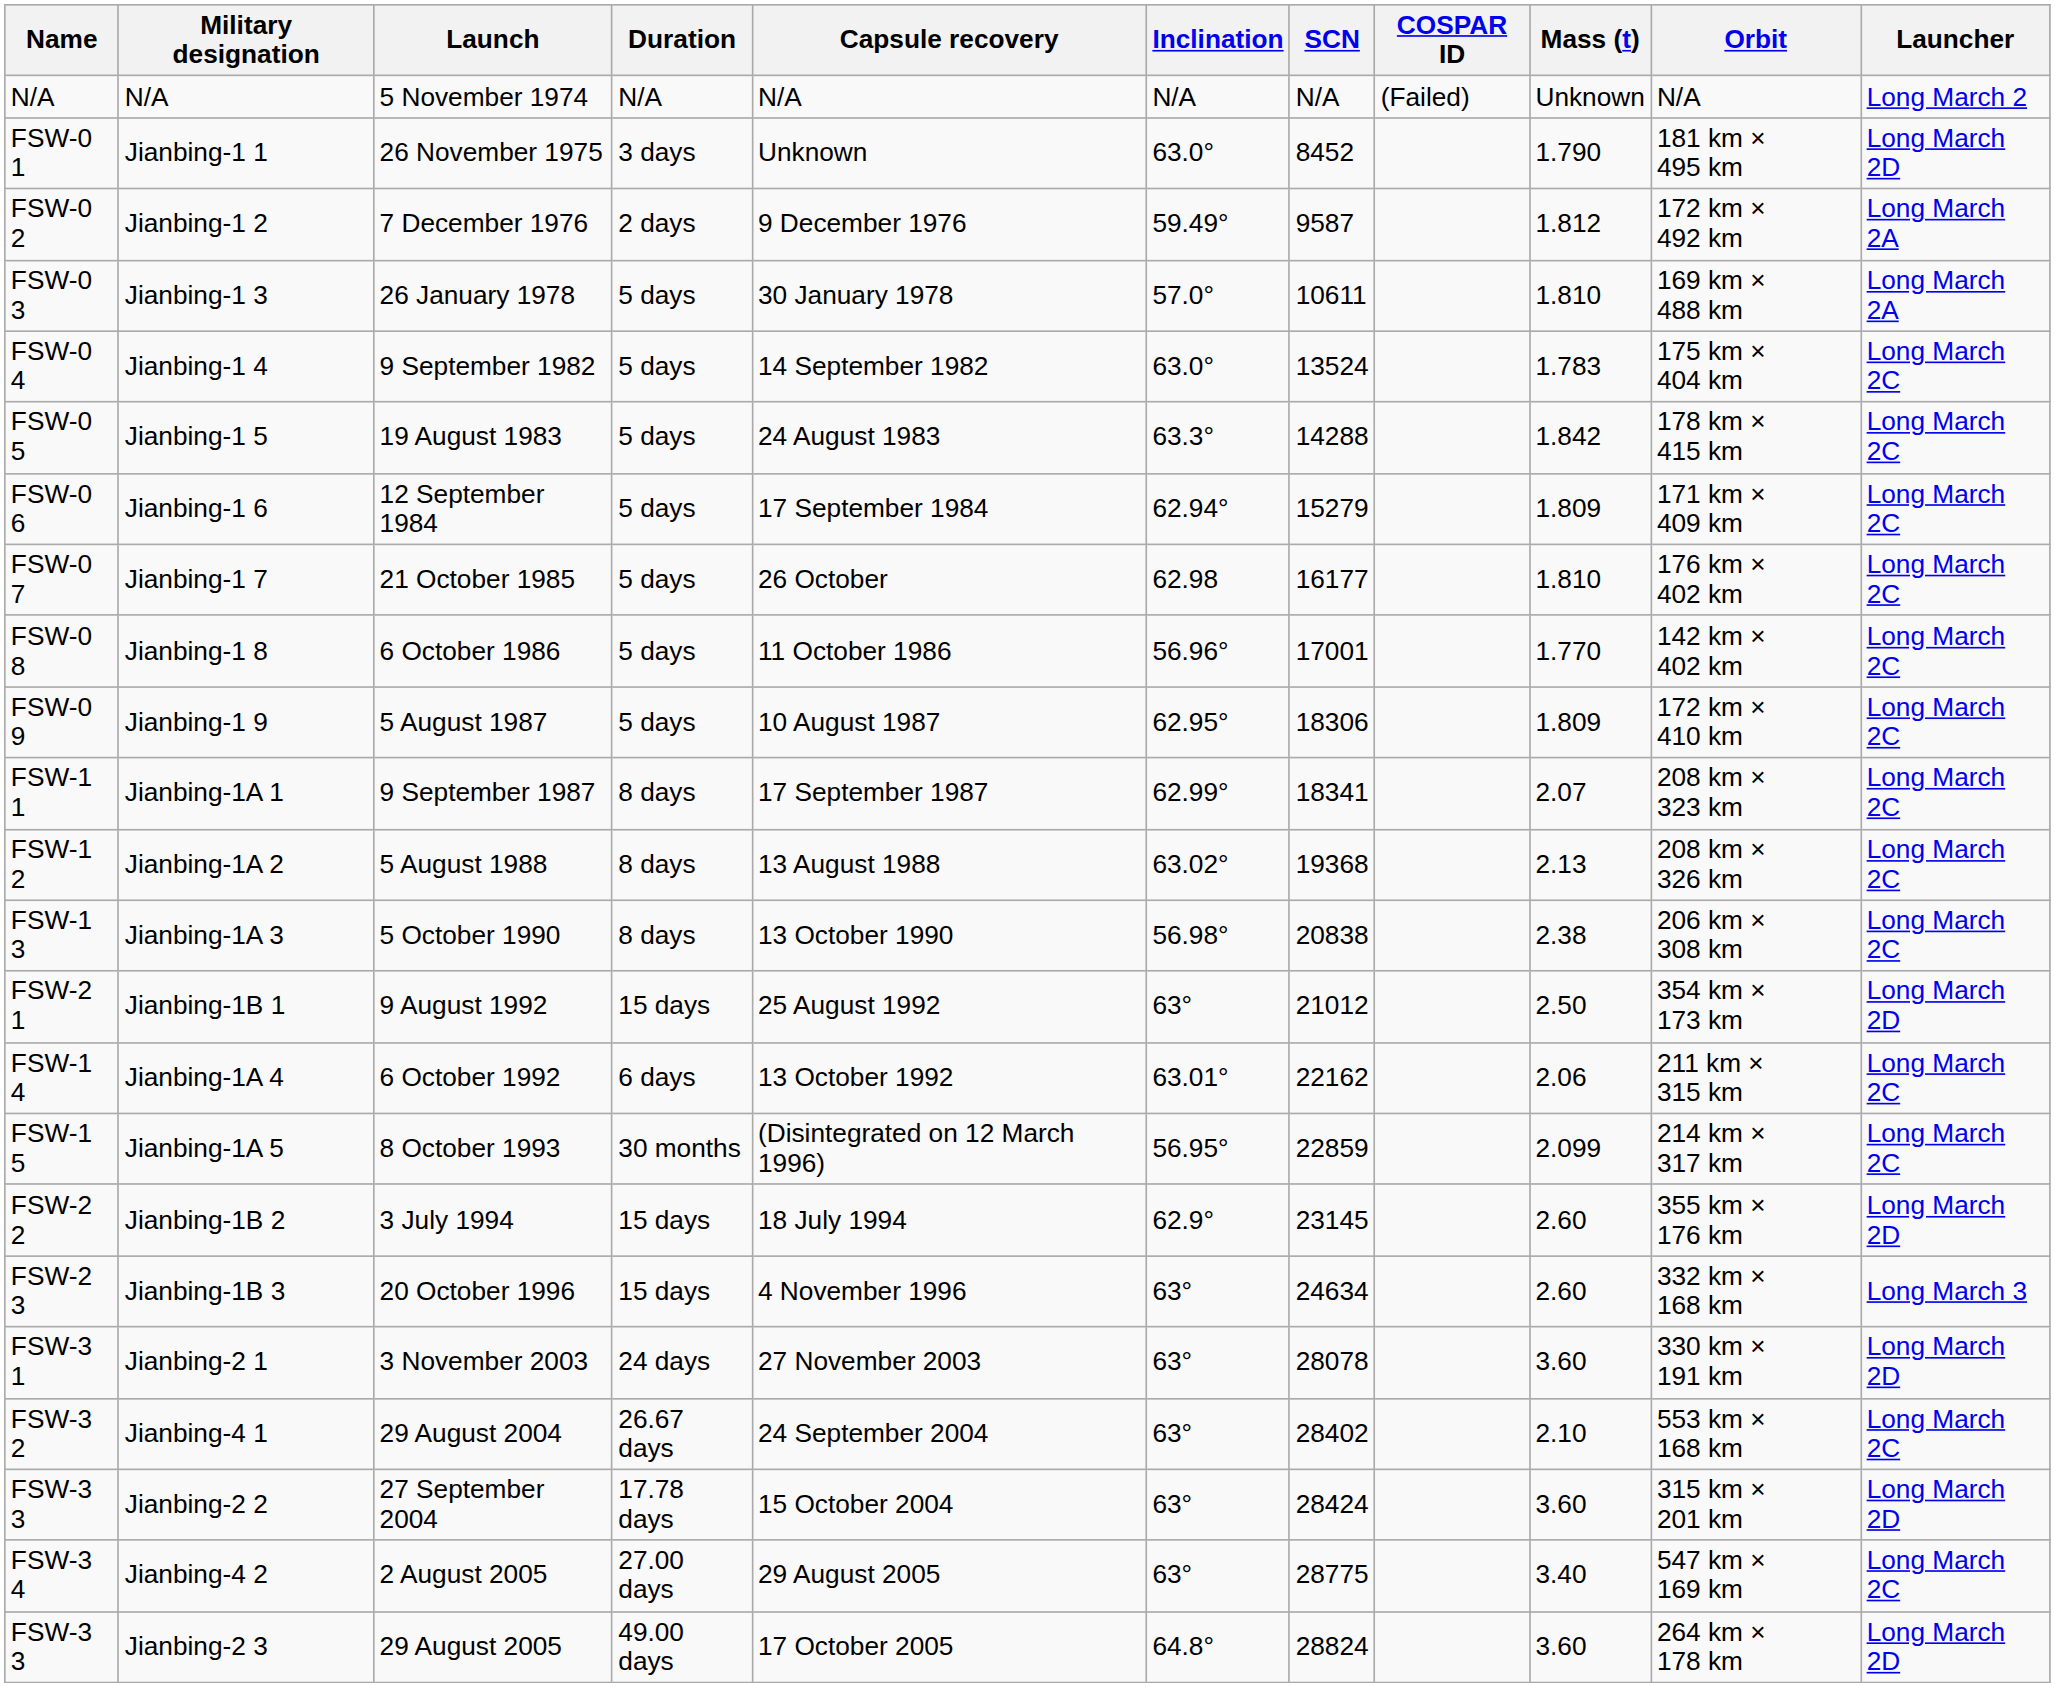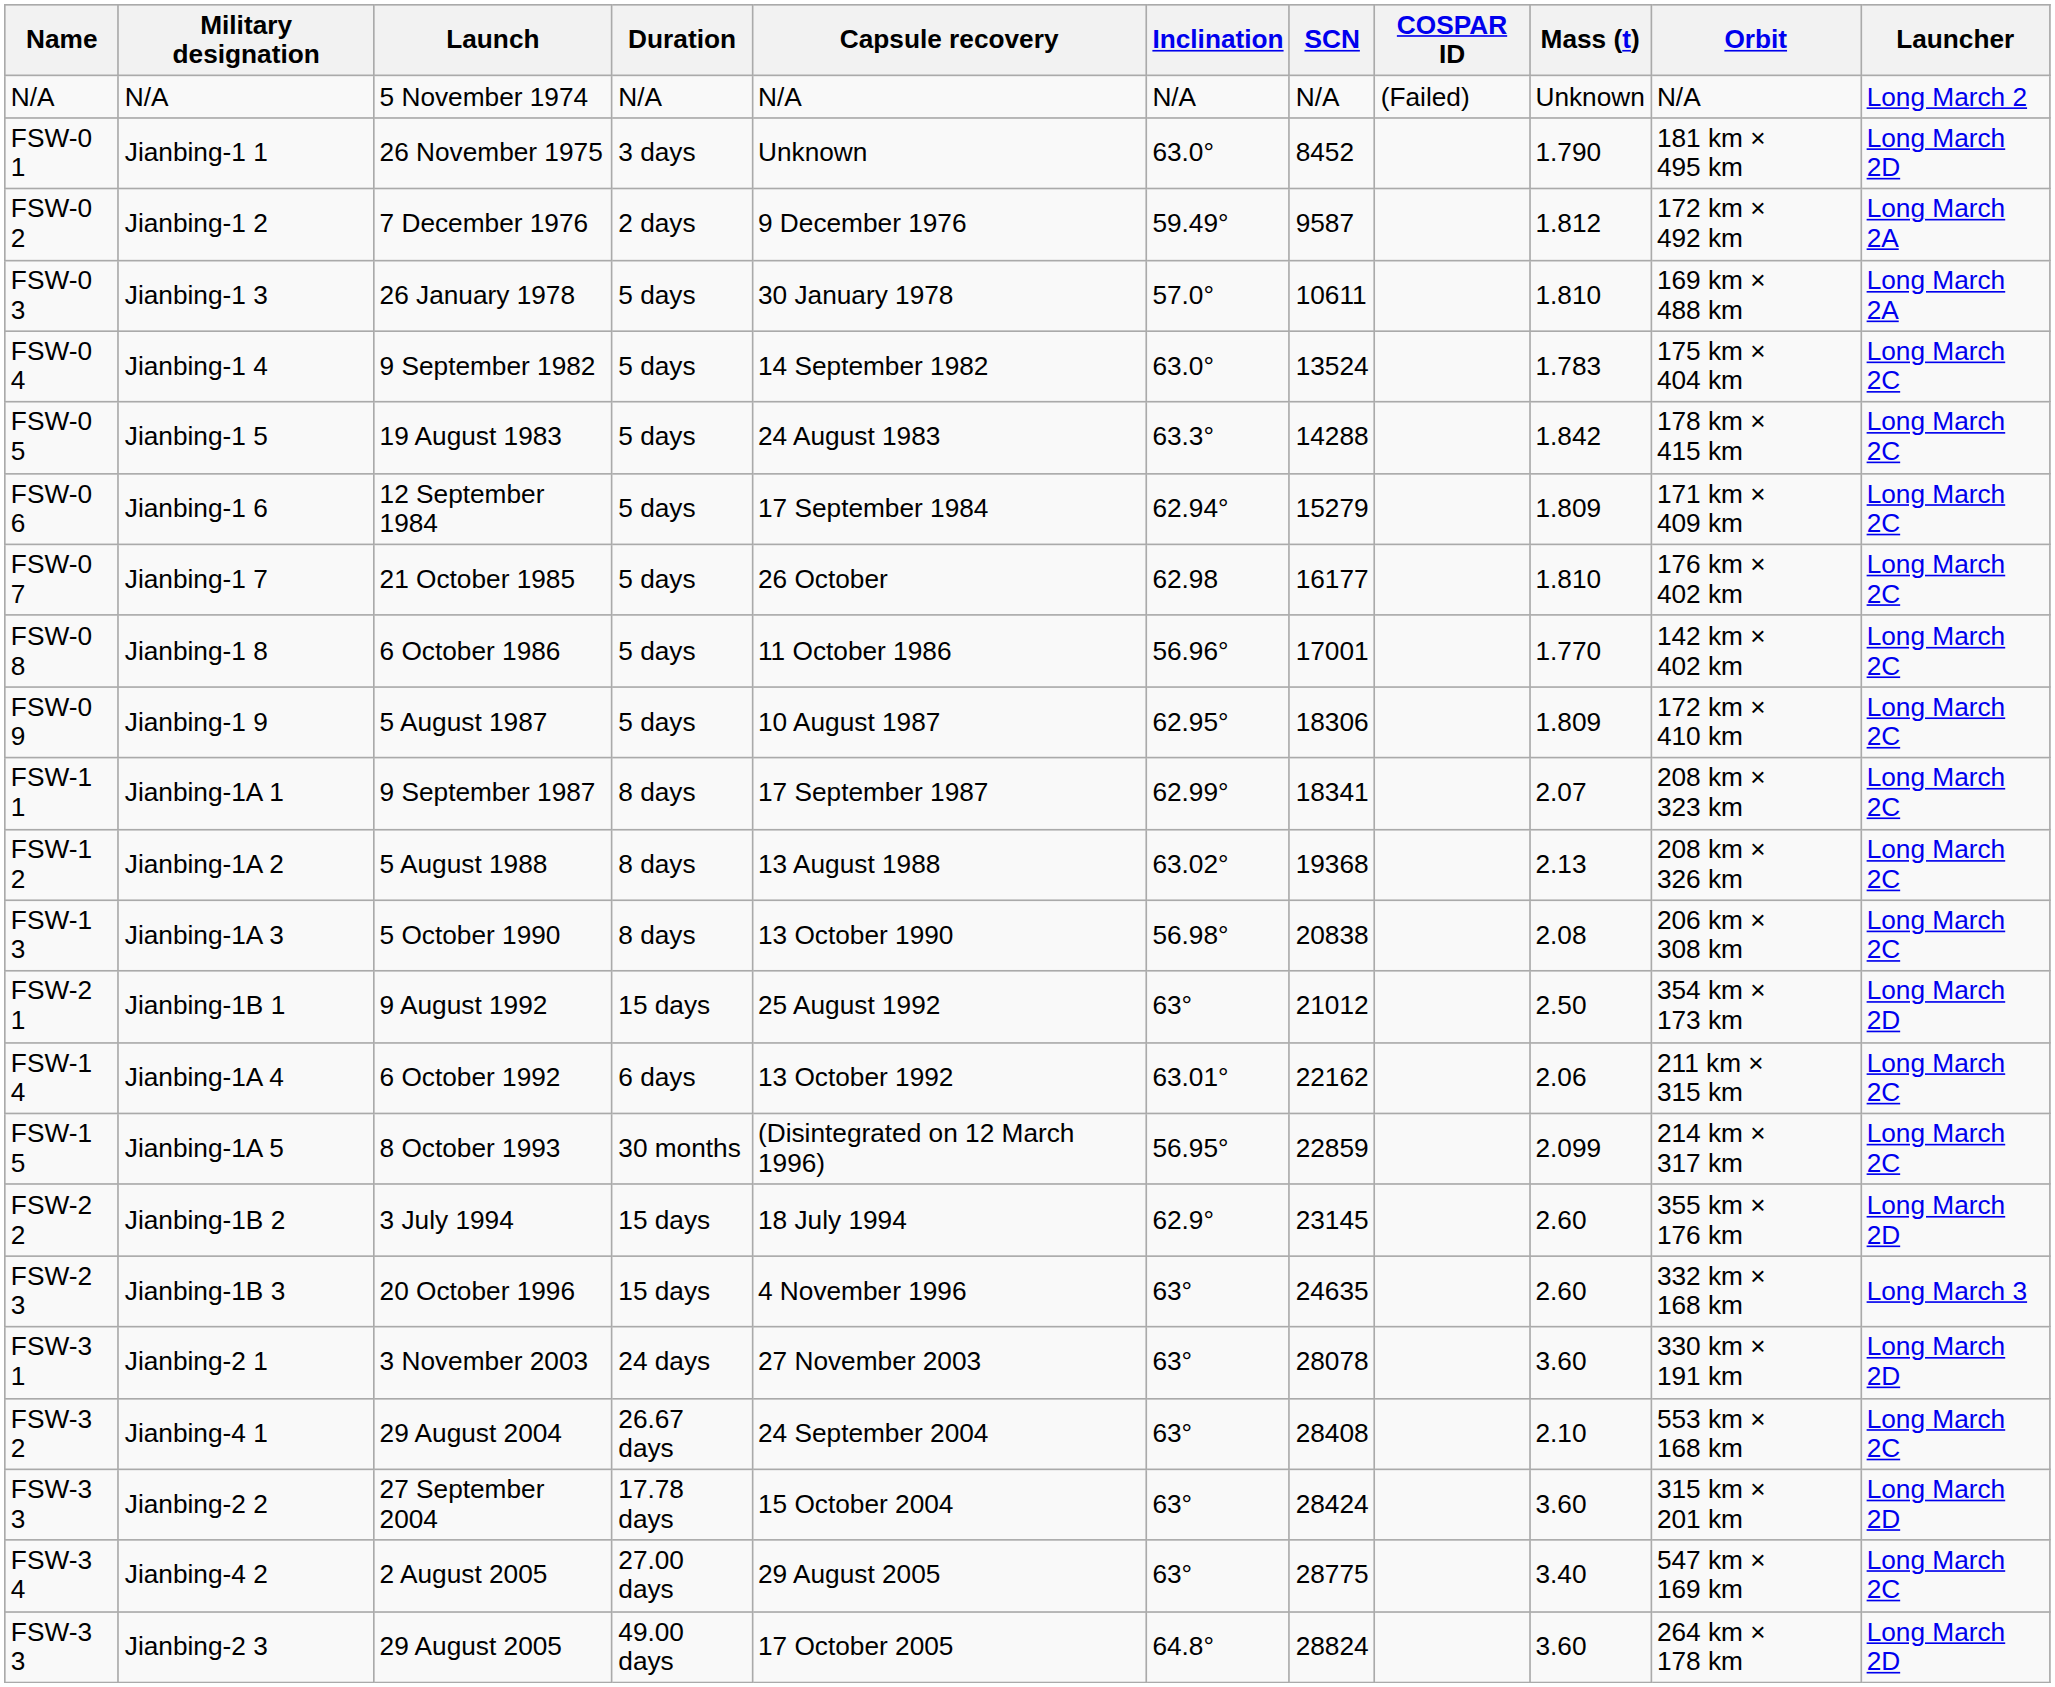 <table class="wikitable sortable">
 <tr>
 <th>Name</th>
 <th>Military designation</th>
 <th>Launch</th>
 <th>Duration</th>
 <th>Capsule recovery</th>
 <th><a href='#'>Inclination</a></th>
 <th><a href='#'>SCN</a></th>
 <th><a href='#'>COSPAR</a> ID</th>
 <th>Mass (<a href='#'>t</a>)</th>
 <th><a href='#'>Orbit</a></th>
 <th>Launcher</th>
 </tr>
 <tr>
 <td>N/A</td>
 <td>N/A</td>
 <td>5 November 1974</td>
 <td>N/A</td>
 <td>N/A</td>
 <td>N/A</td>
 <td>N/A</td>
 <td>(Failed)</td>
 <td>Unknown</td>
 <td>N/A</td>
 <td><a href='#'>Long March 2</a></td>
 </tr>
 <tr>
 <td>FSW-0 1</td>
 <td>Jianbing-1 1</td>
 <td>26 November 1975</td>
 <td>3 days</td>
 <td>Unknown</td>
 <td>63.0°</td>
 <td>8452</td>
 <td></td>
 <td>1.790</td>
 <td>181 km × 495 km</td>
 <td><a href='#'>Long March 2D</a></td>
 </tr>
 <tr>
 <td>FSW-0 2</td>
 <td>Jianbing-1 2</td>
 <td>7 December 1976</td>
 <td>2 days</td>
 <td>9 December 1976</td>
 <td>59.49°</td>
 <td>9587</td>
 <td></td>
 <td>1.812</td>
 <td>172 km × 492 km</td>
 <td><a href='#'>Long March 2A</a></td>
 </tr>
 <tr>
 <td>FSW-0 3</td>
 <td>Jianbing-1 3</td>
 <td>26 January 1978</td>
 <td>5 days</td>
 <td>30 January 1978</td>
 <td>57.0°</td>
 <td>10611</td>
 <td></td>
 <td>1.810</td>
 <td>169 km × 488 km</td>
 <td><a href='#'>Long March 2A</a></td>
 </tr>
 <tr>
 <td>FSW-0 4</td>
 <td>Jianbing-1 4</td>
 <td>9 September 1982</td>
 <td>5 days</td>
 <td>14 September 1982</td>
 <td>63.0°</td>
 <td>13524</td>
 <td></td>
 <td>1.783</td>
 <td>175 km × 404 km</td>
 <td><a href='#'>Long March 2C</a></td>
 </tr>
 <tr>
 <td>FSW-0 5</td>
 <td>Jianbing-1 5</td>
 <td>19 August 1983</td>
 <td>5 days</td>
 <td>24 August 1983</td>
 <td>63.3°</td>
 <td>14288</td>
 <td></td>
 <td>1.842</td>
 <td>178 km × 415 km</td>
 <td><a href='#'>Long March 2C</a></td>
 </tr>
 <tr>
 <td>FSW-0 6</td>
 <td>Jianbing-1 6</td>
 <td>12 September 1984</td>
 <td>5 days</td>
 <td>17 September 1984</td>
 <td>62.94°</td>
 <td>15279</td>
 <td></td>
 <td>1.809</td>
 <td>171 km × 409 km</td>
 <td><a href='#'>Long March 2C</a></td>
 </tr>
 <tr>
 <td>FSW-0 7</td>
 <td>Jianbing-1 7</td>
 <td>21 October 1985</td>
 <td>5 days</td>
 <td>26 October</td>
 <td>62.98</td>
 <td>16177</td>
 <td></td>
 <td>1.810</td>
 <td>176 km × 402 km</td>
 <td><a href='#'>Long March 2C</a></td>
 </tr>
 <tr>
 <td>FSW-0 8</td>
 <td>Jianbing-1 8</td>
 <td>6 October 1986</td>
 <td>5 days</td>
 <td>11 October 1986</td>
 <td>56.96°</td>
 <td>17001</td>
 <td></td>
 <td>1.770</td>
 <td>142 km × 402 km</td>
 <td><a href='#'>Long March 2C</a></td>
 </tr>
 <tr>
 <td>FSW-0 9</td>
 <td>Jianbing-1 9</td>
 <td>5 August 1987</td>
 <td>5 days</td>
 <td>10 August 1987</td>
 <td>62.95°</td>
 <td>18306</td>
 <td></td>
 <td>1.809</td>
 <td>172 km × 410 km</td>
 <td><a href='#'>Long March 2C</a></td>
 </tr>
 <tr>
 <td>FSW-1 1</td>
 <td>Jianbing-1A 1</td>
 <td>9 September 1987</td>
 <td>8 days</td>
 <td>17 September 1987</td>
 <td>62.99°</td>
 <td>18341</td>
 <td></td>
 <td>2.07</td>
 <td>208 km × 323 km</td>
 <td><a href='#'>Long March 2C</a></td>
 </tr>
 <tr>
 <td>FSW-1 2</td>
 <td>Jianbing-1A 2</td>
 <td>5 August 1988</td>
 <td>8 days</td>
 <td>13 August 1988</td>
 <td>63.02°</td>
 <td>19368</td>
 <td></td>
 <td>2.13</td>
 <td>208 km × 326 km</td>
 <td><a href='#'>Long March 2C</a></td>
 </tr>
 <tr>
 <td>FSW-1 3</td>
 <td>Jianbing-1A 3</td>
 <td>5 October 1990</td>
 <td>8 days</td>
 <td>13 October 1990</td>
 <td>56.98°</td>
 <td>20838</td>
 <td></td>
-<td>2.38</td>
+<td>2.08</td>
 <td>206 km × 308 km</td>
 <td><a href='#'>Long March 2C</a></td>
 </tr>
 <tr>
 <td>FSW-2 1</td>
 <td>Jianbing-1B 1</td>
 <td>9 August 1992</td>
 <td>15 days</td>
 <td>25 August 1992</td>
 <td>63°</td>
 <td>21012</td>
 <td></td>
 <td>2.50</td>
 <td>354 km × 173 km</td>
 <td><a href='#'>Long March 2D</a></td>
 </tr>
 <tr>
 <td>FSW-1 4</td>
 <td>Jianbing-1A 4</td>
 <td>6 October 1992</td>
 <td>6 days</td>
 <td>13 October 1992</td>
 <td>63.01°</td>
 <td>22162</td>
 <td></td>
 <td>2.06</td>
 <td>211 km × 315 km</td>
 <td><a href='#'>Long March 2C</a></td>
 </tr>
 <tr>
 <td>FSW-1 5</td>
 <td>Jianbing-1A 5</td>
 <td>8 October 1993</td>
 <td>30 months</td>
 <td>(Disintegrated on 12 March 1996)</td>
 <td>56.95°</td>
 <td>22859</td>
 <td></td>
 <td>2.099</td>
 <td>214 km × 317 km</td>
 <td><a href='#'>Long March 2C</a></td>
 </tr>
 <tr>
 <td>FSW-2 2</td>
 <td>Jianbing-1B 2</td>
 <td>3 July 1994</td>
 <td>15 days</td>
 <td>18 July 1994</td>
 <td>62.9°</td>
 <td>23145</td>
 <td></td>
 <td>2.60</td>
 <td>355 km × 176 km</td>
 <td><a href='#'>Long March 2D</a></td>
 </tr>
 <tr>
 <td>FSW-2 3</td>
 <td>Jianbing-1B 3</td>
 <td>20 October 1996</td>
 <td>15 days</td>
 <td>4 November 1996</td>
 <td>63°</td>
-<td>24634</td>
+<td>24635</td>
 <td></td>
 <td>2.60</td>
 <td>332 km × 168 km</td>
 <td><a href='#'>Long March 3</a></td>
 </tr>
 <tr>
 <td>FSW-3 1</td>
 <td>Jianbing-2 1</td>
 <td>3 November 2003</td>
 <td>24 days</td>
 <td>27 November 2003</td>
 <td>63°</td>
 <td>28078</td>
 <td></td>
 <td>3.60</td>
 <td>330 km × 191 km</td>
 <td><a href='#'>Long March 2D</a></td>
 </tr>
 <tr>
 <td>FSW-3 2</td>
 <td>Jianbing-4 1</td>
 <td>29 August 2004</td>
 <td>26.67 days</td>
 <td>24 September 2004</td>
 <td>63°</td>
-<td>28402</td>
+<td>28408</td>
 <td></td>
 <td>2.10</td>
 <td>553 km × 168 km</td>
 <td><a href='#'>Long March 2C</a></td>
 </tr>
 <tr>
 <td>FSW-3 3</td>
 <td>Jianbing-2 2</td>
 <td>27 September 2004</td>
 <td>17.78 days</td>
 <td>15 October 2004</td>
 <td>63°</td>
 <td>28424</td>
 <td></td>
 <td>3.60</td>
 <td>315 km × 201 km</td>
 <td><a href='#'>Long March 2D</a></td>
 </tr>
 <tr>
 <td>FSW-3 4</td>
 <td>Jianbing-4 2</td>
 <td>2 August 2005</td>
 <td>27.00 days</td>
 <td>29 August 2005</td>
 <td>63°</td>
 <td>28775</td>
 <td></td>
 <td>3.40</td>
 <td>547 km × 169 km</td>
 <td><a href='#'>Long March 2C</a></td>
 </tr>
 <tr>
 <td>FSW-3 3</td>
 <td>Jianbing-2 3</td>
 <td>29 August 2005</td>
 <td>49.00 days</td>
 <td>17 October 2005</td>
 <td>64.8°</td>
 <td>28824</td>
 <td></td>
 <td>3.60</td>
 <td>264 km × 178 km</td>
 <td><a href='#'>Long March 2D</a></td>
 </tr>
 </table>
